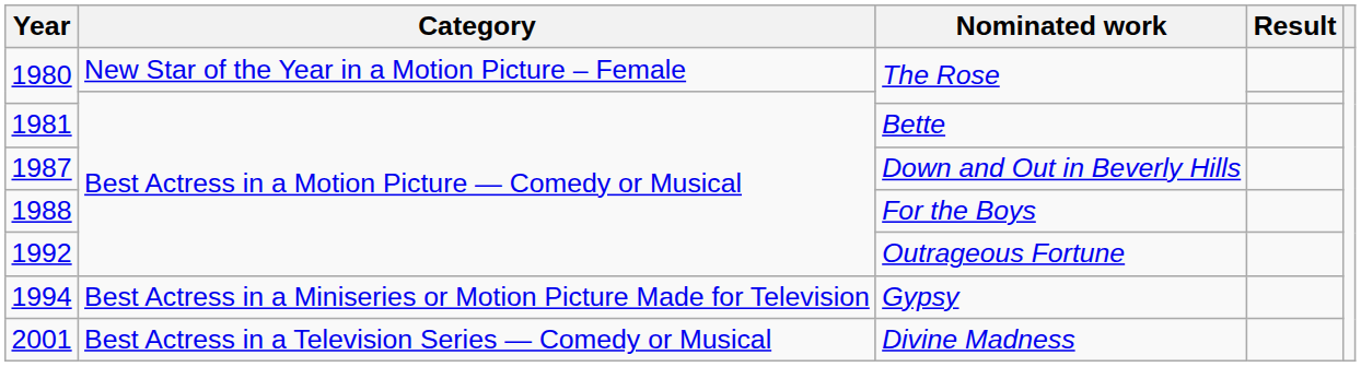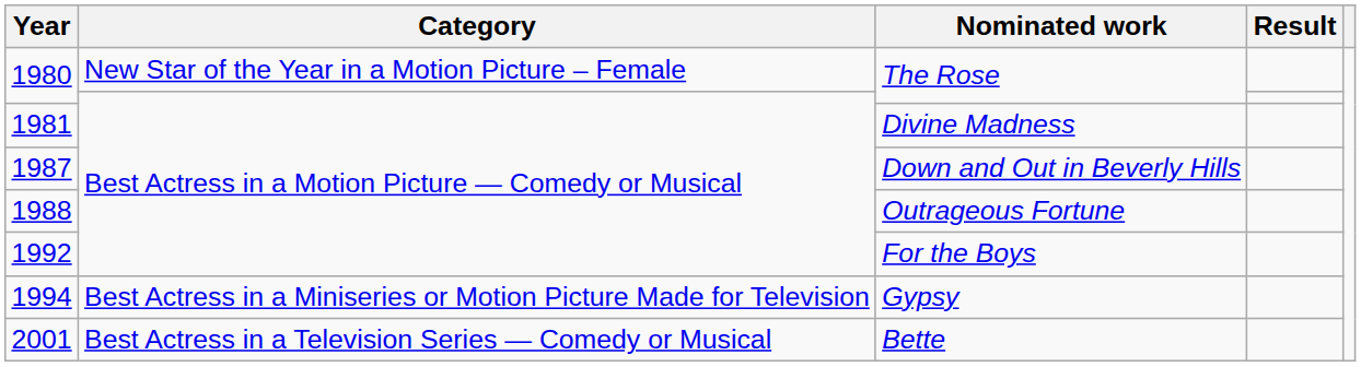 <table class="wikitable plainrowheaders">
 <tr>
 <th>Year</th>
 <th>Category</th>
 <th>Nominated work</th>
 <th>Result</th>
 <th></th>
 </tr>
 <tr>
 <td rowspan="2"><a href='#'>1980</a></td>
 <td><a href='#'>New Star of the Year in a Motion Picture – Female</a></td>
 <td rowspan="2"><em><a href='#'>The Rose</a></em></td>
 <td></td>
 <td rowspan="8" align="center"></td>
 </tr>
 <tr>
 <td rowspan="5"><a href='#'>Best Actress in a Motion Picture — Comedy or Musical</a></td>
 <td></td>
 </tr>
 <tr>
 <td><a href='#'>1981</a></td>
-<td><em><a href='#'>Bette</a></em></td>
+<td><em><a href='#'>Divine Madness</a></em></td>
 <td></td>
 </tr>
 <tr>
 <td><a href='#'>1987</a></td>
 <td><em><a href='#'>Down and Out in Beverly Hills</a></em></td>
 <td></td>
 </tr>
 <tr>
 <td><a href='#'>1988</a></td>
-<td><em><a href='#'>For the Boys</a></em></td>
+<td><em><a href='#'>Outrageous Fortune</a></em></td>
 <td></td>
 </tr>
 <tr>
 <td><a href='#'>1992</a></td>
-<td><em><a href='#'>Outrageous Fortune</a></em></td>
+<td><em><a href='#'>For the Boys</a></em></td>
 <td></td>
 </tr>
 <tr>
 <td><a href='#'>1994</a></td>
 <td><a href='#'>Best Actress in a Miniseries or Motion Picture Made for Television</a></td>
 <td><em><a href='#'>Gypsy</a></em></td>
 <td></td>
 </tr>
 <tr>
 <td><a href='#'>2001</a></td>
 <td><a href='#'>Best Actress in a Television Series — Comedy or Musical</a></td>
-<td><em><a href='#'>Divine Madness</a></em></td>
+<td><em><a href='#'>Bette</a></em></td>
 <td></td>
 </tr>
 </table>
